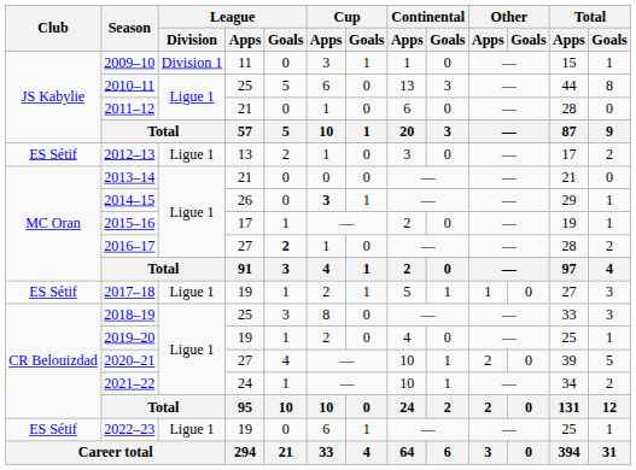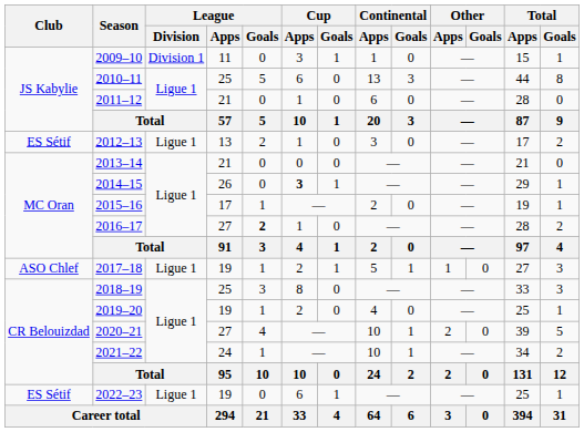 <table class="wikitable" style="text-align: center;">
 <tr>
 <th rowspan="2">Club</th>
 <th rowspan="2">Season</th>
 <th colspan="3">League</th>
 <th colspan="2">Cup</th>
 <th colspan="2">Continental</th>
 <th colspan="2">Other</th>
 <th colspan="2">Total</th>
 </tr>
 <tr>
 <th>Division</th>
 <th>Apps</th>
 <th>Goals</th>
 <th>Apps</th>
 <th>Goals</th>
 <th>Apps</th>
 <th>Goals</th>
 <th>Apps</th>
 <th>Goals</th>
 <th>Apps</th>
 <th>Goals</th>
 </tr>
 <tr>
 <td rowspan=4><a href='#'>JS Kabylie</a></td>
 <td><a href='#'>2009–10</a></td>
 <td><a href='#'>Division 1</a></td>
 <td>11</td>
 <td>0</td>
 <td>3</td>
 <td>1</td>
 <td>1</td>
 <td>0</td>
 <td colspan=2>—</td>
 <td>15</td>
 <td>1</td>
 </tr>
 <tr>
 <td><a href='#'>2010–11</a></td>
 <td rowspan=2><a href='#'>Ligue 1</a></td>
 <td>25</td>
 <td>5</td>
 <td>6</td>
 <td>0</td>
 <td>13</td>
 <td>3</td>
 <td colspan=2>—</td>
 <td>44</td>
 <td>8</td>
 </tr>
 <tr>
 <td><a href='#'>2011–12</a></td>
 <td>21</td>
 <td>0</td>
 <td>1</td>
 <td>0</td>
 <td>6</td>
 <td>0</td>
 <td colspan=2>—</td>
 <td>28</td>
 <td>0</td>
 </tr>
 <tr>
 <th colspan="2">Total</th>
 <th>57</th>
 <th>5</th>
 <th>10</th>
 <th>1</th>
 <th>20</th>
 <th>3</th>
 <th colspan=2>—</th>
 <th>87</th>
 <th>9</th>
 </tr>
 <tr>
 <td><a href='#'>ES Sétif</a></td>
 <td><a href='#'>2012–13</a></td>
 <td>Ligue 1</td>
 <td>13</td>
 <td>2</td>
 <td>1</td>
 <td>0</td>
 <td>3</td>
 <td>0</td>
 <td colspan=2>—</td>
 <td>17</td>
 <td>2</td>
 </tr>
 <tr>
 <td rowspan=5><a href='#'>MC Oran</a></td>
 <td><a href='#'>2013–14</a></td>
 <td rowspan=4>Ligue 1</td>
 <td>21</td>
 <td>0</td>
 <td>0</td>
 <td>0</td>
 <td colspan=2>—</td>
 <td colspan=2>—</td>
 <td>21</td>
 <td>0</td>
 </tr>
 <tr>
 <td><a href='#'>2014–15</a></td>
 <td>26</td>
 <td>0</td>
 <td><strong>3</strong></td>
 <td>1</td>
 <td colspan=2>—</td>
 <td colspan=2>—</td>
 <td>29</td>
 <td>1</td>
 </tr>
 <tr>
 <td><a href='#'>2015–16</a></td>
 <td>17</td>
 <td>1</td>
 <td colspan=2>—</td>
 <td>2</td>
 <td>0</td>
 <td colspan=2>—</td>
 <td>19</td>
 <td>1</td>
 </tr>
 <tr>
 <td><a href='#'>2016–17</a></td>
 <td>27</td>
 <td><strong>2</strong></td>
 <td>1</td>
 <td>0</td>
 <td colspan=2>—</td>
 <td colspan=2>—</td>
 <td>28</td>
 <td>2</td>
 </tr>
 <tr>
 <th colspan="2">Total</th>
 <th>91</th>
 <th>3</th>
 <th>4</th>
 <th>1</th>
 <th>2</th>
 <th>0</th>
 <th colspan=2>—</th>
 <th>97</th>
 <th>4</th>
 </tr>
 <tr>
-<td><a href='#'>ES Sétif</a></td>
+<td><a href='#'>ASO Chlef</a></td>
 <td><a href='#'>2017–18</a></td>
 <td>Ligue 1</td>
 <td>19</td>
 <td>1</td>
 <td>2</td>
 <td>1</td>
 <td>5</td>
 <td>1</td>
 <td>1</td>
 <td>0</td>
 <td>27</td>
 <td>3</td>
 </tr>
 <tr>
 <td rowspan=5><a href='#'>CR Belouizdad</a></td>
 <td><a href='#'>2018–19</a></td>
 <td rowspan=4>Ligue 1</td>
 <td>25</td>
 <td>3</td>
 <td>8</td>
 <td>0</td>
 <td colspan=2>—</td>
 <td colspan=2>—</td>
 <td>33</td>
 <td>3</td>
 </tr>
 <tr>
 <td><a href='#'>2019–20</a></td>
 <td>19</td>
 <td>1</td>
 <td>2</td>
 <td>0</td>
 <td>4</td>
 <td>0</td>
 <td colspan=2>—</td>
 <td>25</td>
 <td>1</td>
 </tr>
 <tr>
 <td><a href='#'>2020–21</a></td>
 <td>27</td>
 <td>4</td>
 <td colspan=2>—</td>
 <td>10</td>
 <td>1</td>
 <td>2</td>
 <td>0</td>
 <td>39</td>
 <td>5</td>
 </tr>
 <tr>
 <td><a href='#'>2021–22</a></td>
 <td>24</td>
 <td>1</td>
 <td colspan=2>—</td>
 <td>10</td>
 <td>1</td>
 <td colspan=2>—</td>
 <td>34</td>
 <td>2</td>
 </tr>
 <tr>
 <th colspan="2">Total</th>
 <th>95</th>
 <th>10</th>
 <th>10</th>
 <th>0</th>
 <th>24</th>
 <th>2</th>
 <th>2</th>
 <th>0</th>
 <th>131</th>
 <th>12</th>
 </tr>
 <tr>
 <td><a href='#'>ES Sétif</a></td>
 <td><a href='#'>2022–23</a></td>
 <td>Ligue 1</td>
 <td>19</td>
 <td>0</td>
 <td>6</td>
 <td>1</td>
 <td colspan=2>—</td>
 <td colspan=2>—</td>
 <td>25</td>
 <td>1</td>
 </tr>
 <tr>
 <th colspan="3">Career total</th>
 <th>294</th>
 <th>21</th>
 <th>33</th>
 <th>4</th>
 <th>64</th>
 <th>6</th>
 <th>3</th>
 <th>0</th>
 <th>394</th>
 <th>31</th>
 </tr>
 </table>
